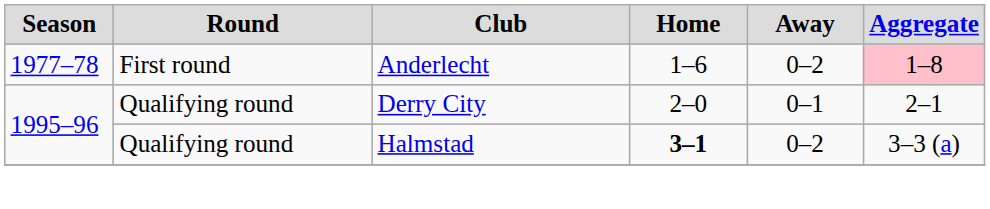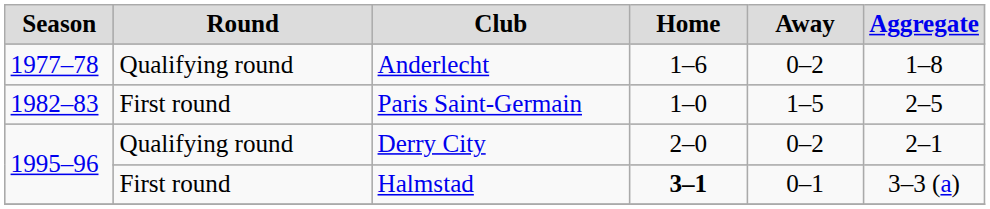 <table class="wikitable" style="text-align: center;">
 <tr>
 <th width="62" style="background:#DCDCDC">Season</th>
 <th width="157" style="background:#DCDCDC">Round</th>
 <th width="157" style="background:#DCDCDC">Club</th>
 <th width="67" style="background:#DCDCDC">Home</th>
 <th width="67" style="background:#DCDCDC">Away</th>
 <th width="67" style="background:#DCDCDC"><a href='#'>Aggregate</a></th>
 </tr>
 <tr>
 <td align=left><a href='#'>1977–78</a></td>
-<td align=left>First round</td>
+<td align=left>Qualifying round</td>
 <td align=left> <a href='#'>Anderlecht</a></td>
 <td>1–6</td>
 <td>0–2</td>
-<td style="background: pink;">1–8</td>
+<td>1–8</td>
+</tr>
+<tr>
+<td align=left><a href='#'>1982–83</a></td>
+<td align=left>First round</td>
+<td align=left> <a href='#'>Paris Saint-Germain</a></td>
+<td>1–0</td>
+<td>1–5</td>
+<td>2–5</td>
 </tr>
 <tr>
 <td rowspan=2 align=left><a href='#'>1995–96</a></td>
 <td align=left>Qualifying round</td>
 <td align=left> <a href='#'>Derry City</a></td>
 <td>2–0</td>
-<td>0–1</td>
+<td>0–2</td>
 <td>2–1</td>
 </tr>
 <tr>
-<td align=left>Qualifying round</td>
+<td align=left>First round</td>
 <td align=left> <a href='#'>Halmstad</a></td>
 <td><strong>3–1</strong></td>
-<td>0–2</td>
+<td>0–1</td>
 <td>3–3 (<a href='#'>a</a>)</td>
 </tr>
 <tr>
 </tr>
 </table>
